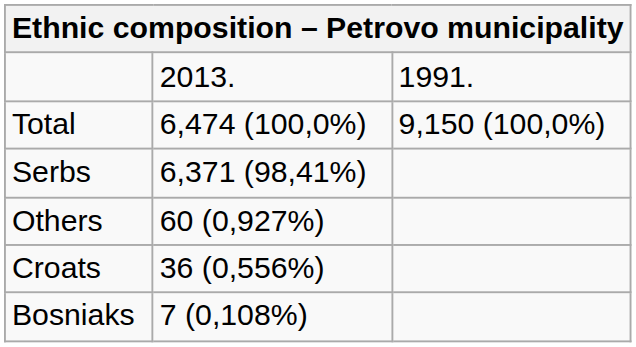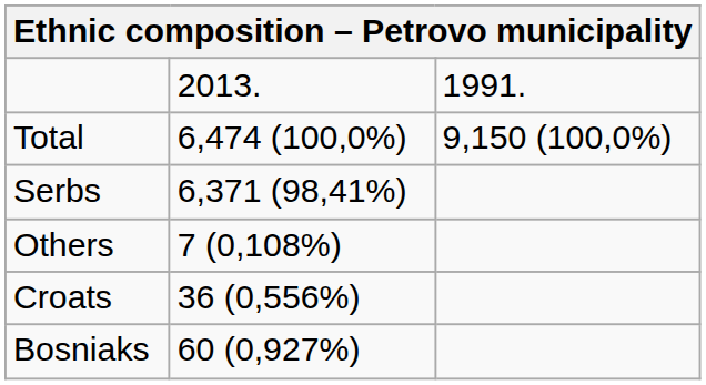 <table class="wikitable">
 <tr>
 <th colspan="9">Ethnic composition – Petrovo municipality</th>
 </tr>
 <tr>
 <td></td>
 <td>2013.</td>
 <td>1991.</td>
 </tr>
 <tr>
 <td>Total</td>
 <td>6,474 (100,0%)</td>
 <td>9,150 (100,0%)</td>
 </tr>
 <tr>
 <td>Serbs</td>
 <td>6,371 (98,41%)</td>
 <td></td>
 </tr>
 <tr>
 <td>Others</td>
-<td>60 (0,927%)</td>
+<td>7 (0,108%)</td>
 <td></td>
 </tr>
 <tr>
 <td>Croats</td>
 <td>36 (0,556%)</td>
 <td></td>
 </tr>
 <tr>
 <td>Bosniaks</td>
-<td>7 (0,108%)</td>
+<td>60 (0,927%)</td>
 <td></td>
 </tr>
 </table>
